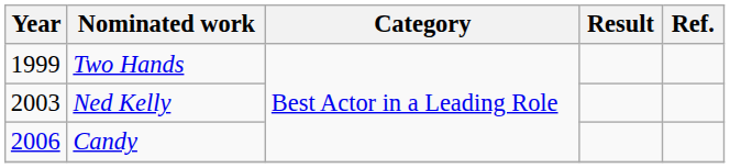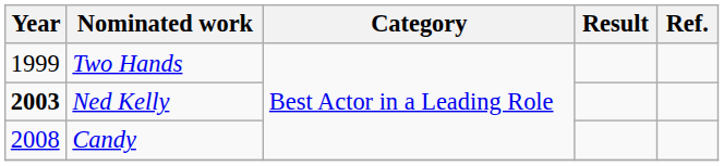 <table class="wikitable sortable" width=75%>
 <tr>
 <th width = 33px>Year</th>
 <th>Nominated work</th>
 <th>Category</th>
 <th>Result</th>
 <th width = 33px>Ref.</th>
 </tr>
 <tr>
 <td>1999</td>
 <td><em><a href='#'>Two Hands</a></em></td>
 <td rowspan="3"><a href='#'>Best Actor in a Leading Role</a></td>
 <td></td>
 <td></td>
 </tr>
 <tr>
-<td>2003</td>
+<td><strong>2003</strong></td>
 <td><em><a href='#'>Ned Kelly</a></em></td>
 <td></td>
 <td></td>
 </tr>
 <tr>
-<td><a href='#'>2006</a></td>
+<td><a href='#'>2008</a></td>
 <td><em><a href='#'>Candy</a></em></td>
 <td></td>
 <td></td>
 </tr>
 <tr>
 </tr>
 </table>
